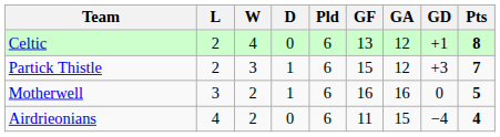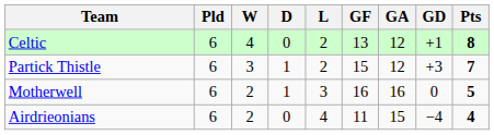 <table class="wikitable" style="text-align: center;">
 <tr>
 <th width=185>Team</th>
-<th width=30>L</th>
+<th width=30>Pld</th>
 <th width=30>W</th>
 <th width=30>D</th>
-<th width=30>Pld</th>
+<th width=30>L</th>
 <th width=30>GF</th>
 <th width=30>GA</th>
 <th width=30>GD</th>
 <th width=30>Pts</th>
 </tr>
 <tr bgcolor=#ccffcc>
 <td align=left><a href='#'>Celtic</a></td>
-<td>2</td>
+<td>6</td>
 <td>4</td>
 <td>0</td>
-<td>6</td>
+<td>2</td>
 <td>13</td>
 <td>12</td>
 <td>+1</td>
 <td><strong>8</strong></td>
 </tr>
 <tr>
 <td align=left><a href='#'>Partick Thistle</a></td>
-<td>2</td>
+<td>6</td>
 <td>3</td>
 <td>1</td>
-<td>6</td>
+<td>2</td>
 <td>15</td>
 <td>12</td>
 <td>+3</td>
 <td><strong>7</strong></td>
 </tr>
 <tr>
 <td align=left><a href='#'>Motherwell</a></td>
-<td>3</td>
+<td>6</td>
 <td>2</td>
 <td>1</td>
-<td>6</td>
+<td>3</td>
 <td>16</td>
 <td>16</td>
 <td>0</td>
 <td><strong>5</strong></td>
 </tr>
 <tr>
 <td align=left><a href='#'>Airdrieonians</a></td>
-<td>4</td>
+<td>6</td>
 <td>2</td>
 <td>0</td>
-<td>6</td>
+<td>4</td>
 <td>11</td>
 <td>15</td>
 <td>−4</td>
 <td><strong>4</strong></td>
 </tr>
 </table>
